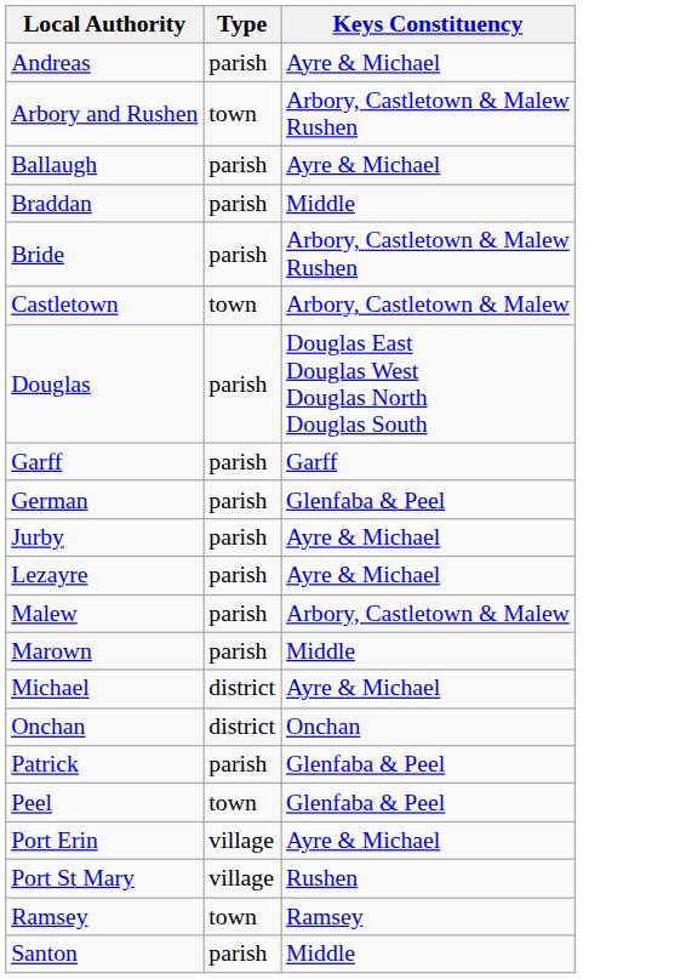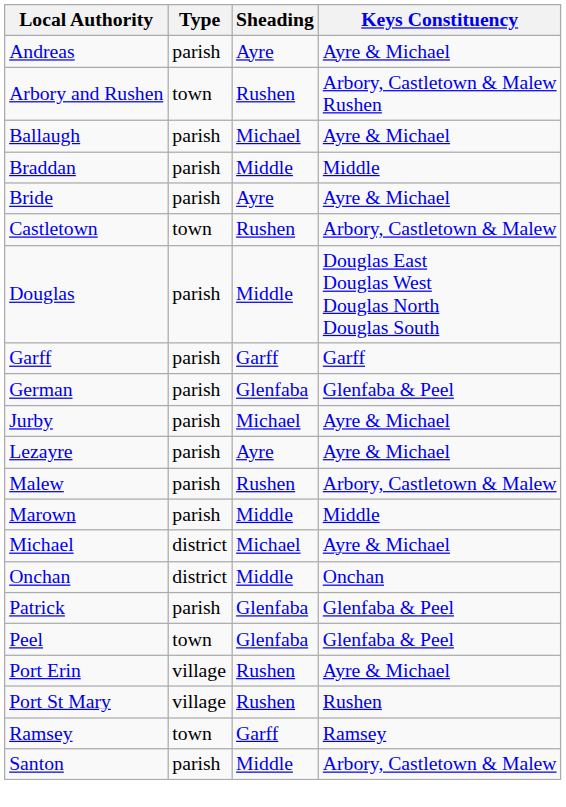 <table class="wikitable sortable">
 <tr>
 <th>Local Authority</th>
 <th>Type</th>
+<th>Sheading</th>
 <th><a href='#'>Keys Constituency</a></th>
 </tr>
 <tr>
 <td><a href='#'>Andreas</a></td>
 <td>parish</td>
+<td><a href='#'>Ayre</a></td>
 <td><a href='#'>Ayre & Michael</a></td>
 </tr>
 <tr>
 <td><a href='#'>Arbory and Rushen</a></td>
 <td>town</td>
+<td><a href='#'>Rushen</a></td>
 <td><a href='#'>Arbory, Castletown & Malew</a><br><a href='#'>Rushen</a></td>
 </tr>
 <tr>
 <td><a href='#'>Ballaugh</a></td>
 <td>parish</td>
+<td><a href='#'>Michael</a></td>
 <td><a href='#'>Ayre & Michael</a></td>
 </tr>
 <tr>
 <td><a href='#'>Braddan</a></td>
 <td>parish</td>
 <td><a href='#'>Middle</a></td>
+<td><a href='#'>Middle</a></td>
 </tr>
 <tr>
 <td><a href='#'>Bride</a></td>
 <td>parish</td>
-<td><a href='#'>Arbory, Castletown & Malew</a><br><a href='#'>Rushen</a></td>
+<td><a href='#'>Ayre</a></td>
+<td><a href='#'>Ayre & Michael</a></td>
 </tr>
 <tr>
 <td><a href='#'>Castletown</a></td>
 <td>town</td>
+<td><a href='#'>Rushen</a></td>
 <td><a href='#'>Arbory, Castletown & Malew</a></td>
 </tr>
 <tr>
 <td><a href='#'>Douglas</a></td>
 <td>parish</td>
+<td><a href='#'>Middle</a></td>
 <td><a href='#'>Douglas East</a><br><a href='#'>Douglas West</a><br><a href='#'>Douglas North</a><br><a href='#'>Douglas South</a></td>
 </tr>
 <tr>
 <td><a href='#'>Garff</a></td>
 <td>parish</td>
 <td><a href='#'>Garff</a></td>
+<td><a href='#'>Garff</a></td>
 </tr>
 <tr>
 <td><a href='#'>German</a></td>
 <td>parish</td>
+<td><a href='#'>Glenfaba</a></td>
 <td><a href='#'>Glenfaba & Peel</a></td>
 </tr>
 <tr>
 <td><a href='#'>Jurby</a></td>
 <td>parish</td>
+<td><a href='#'>Michael</a></td>
 <td><a href='#'>Ayre & Michael</a></td>
 </tr>
 <tr>
 <td><a href='#'>Lezayre</a></td>
 <td>parish</td>
+<td><a href='#'>Ayre</a></td>
 <td><a href='#'>Ayre & Michael</a></td>
 </tr>
 <tr>
 <td><a href='#'>Malew</a></td>
 <td>parish</td>
+<td><a href='#'>Rushen</a></td>
 <td><a href='#'>Arbory, Castletown & Malew</a></td>
 </tr>
 <tr>
 <td><a href='#'>Marown</a></td>
 <td>parish</td>
 <td><a href='#'>Middle</a></td>
+<td><a href='#'>Middle</a></td>
 </tr>
 <tr>
 <td><a href='#'>Michael</a></td>
 <td>district</td>
+<td><a href='#'>Michael</a></td>
 <td><a href='#'>Ayre & Michael</a></td>
 </tr>
 <tr>
 <td><a href='#'>Onchan</a></td>
 <td>district</td>
+<td><a href='#'>Middle</a></td>
 <td><a href='#'>Onchan</a></td>
 </tr>
 <tr>
 <td><a href='#'>Patrick</a></td>
 <td>parish</td>
+<td><a href='#'>Glenfaba</a></td>
 <td><a href='#'>Glenfaba & Peel</a></td>
 </tr>
 <tr>
 <td><a href='#'>Peel</a></td>
 <td>town</td>
+<td><a href='#'>Glenfaba</a></td>
 <td><a href='#'>Glenfaba & Peel</a></td>
 </tr>
 <tr>
 <td><a href='#'>Port Erin</a></td>
 <td>village</td>
+<td><a href='#'>Rushen</a></td>
 <td><a href='#'>Ayre & Michael</a></td>
 </tr>
 <tr>
 <td><a href='#'>Port St Mary</a></td>
 <td>village</td>
 <td><a href='#'>Rushen</a></td>
+<td><a href='#'>Rushen</a></td>
 </tr>
 <tr>
 <td><a href='#'>Ramsey</a></td>
 <td>town</td>
+<td><a href='#'>Garff</a></td>
 <td><a href='#'>Ramsey</a></td>
 </tr>
 <tr>
 <td><a href='#'>Santon</a></td>
 <td>parish</td>
 <td><a href='#'>Middle</a></td>
+<td><a href='#'>Arbory, Castletown & Malew</a></td>
 </tr>
 </table>
